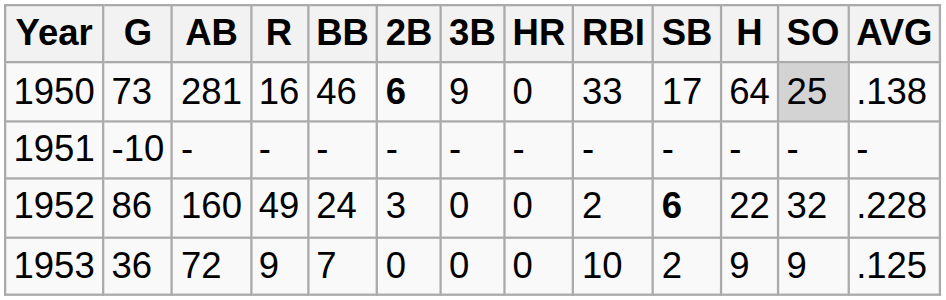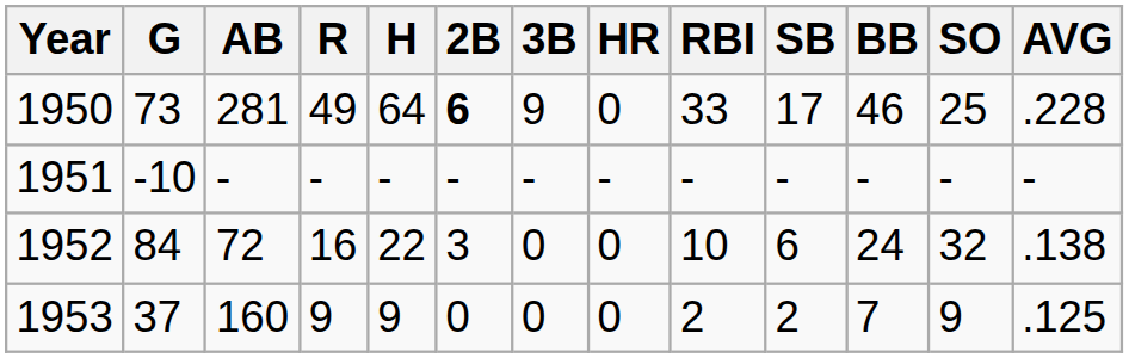 <table class="wikitable">
 <tr>
 <th><strong>Year</strong></th>
 <th><strong>G</strong></th>
 <th><strong>AB</strong></th>
 <th><strong>R</strong></th>
-<th><strong>BB</strong></th>
+<th><strong>H</strong></th>
 <th><strong>2B</strong></th>
 <th><strong>3B</strong></th>
 <th><strong>HR</strong></th>
 <th><strong>RBI</strong></th>
 <th><strong>SB</strong></th>
-<th><strong>H</strong></th>
+<th><strong>BB</strong></th>
 <th><strong>SO</strong></th>
 <th><strong>AVG</strong></th>
 </tr>
 <tr>
 <td>1950</td>
 <td>73</td>
 <td>281</td>
-<td>16</td>
-<td>46</td>
+<td>49</td>
+<td>64</td>
 <td><strong>6</strong></td>
 <td>9</td>
 <td>0</td>
 <td>33</td>
 <td>17</td>
-<td>64</td>
-<td style="background: lightgrey;">25</td>
-<td>.138</td>
+<td>46</td>
+<td>25</td>
+<td>.228</td>
 </tr>
 <tr>
 <td>1951</td>
 <td>-10</td>
 <td>-</td>
 <td>-</td>
 <td>-</td>
 <td>-</td>
 <td>-</td>
 <td>-</td>
 <td>-</td>
 <td>-</td>
 <td>-</td>
 <td>-</td>
 <td>-</td>
 </tr>
 <tr>
 <td>1952</td>
-<td>86</td>
-<td>160</td>
-<td>49</td>
-<td>24</td>
+<td>84</td>
+<td>72</td>
+<td>16</td>
+<td>22</td>
 <td>3</td>
 <td>0</td>
 <td>0</td>
-<td>2</td>
-<td><strong>6</strong></td>
-<td>22</td>
+<td>10</td>
+<td>6</td>
+<td>24</td>
 <td>32</td>
-<td>.228</td>
+<td>.138</td>
 </tr>
 <tr>
 <td>1953</td>
-<td>36</td>
-<td>72</td>
+<td>37</td>
+<td>160</td>
 <td>9</td>
-<td>7</td>
+<td>9</td>
 <td>0</td>
 <td>0</td>
 <td>0</td>
-<td>10</td>
 <td>2</td>
-<td>9</td>
+<td>2</td>
+<td>7</td>
 <td>9</td>
 <td>.125</td>
 </tr>
 </table>
